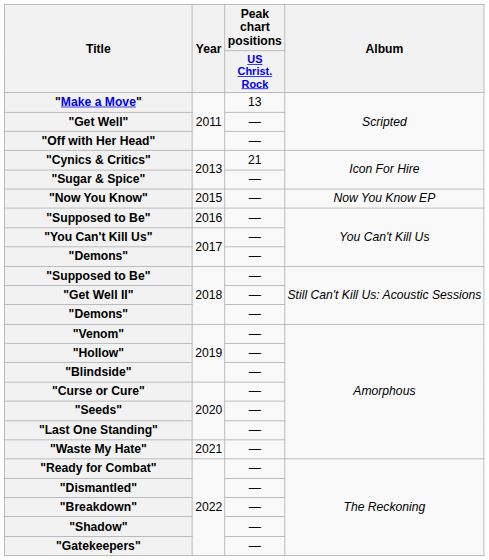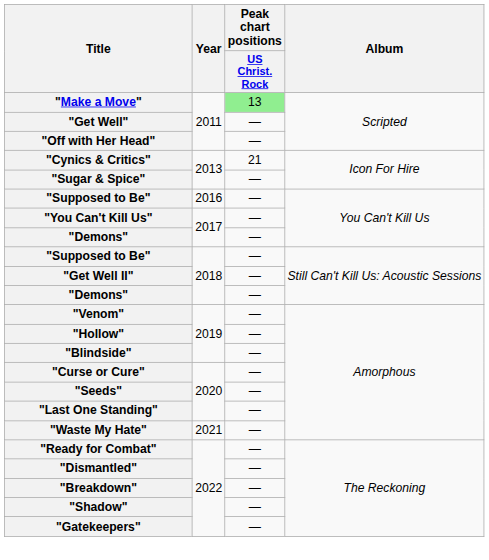 <table class="wikitable plainrowheaders" style="text-align:center;">
 <tr>
 <th scope="col" rowspan="2" style="width:15em;">Title</th>
 <th scope="col" rowspan="2">Year</th>
 <th>Peak chart positions</th>
 <th scope="col" rowspan="2">Album</th>
 </tr>
 <tr>
 <th scope="col" style="width:3em;font-size:90%;"><a href='#'>US<br>Christ.<br>Rock</a><br></th>
 </tr>
 <tr>
 <th scope="row">"<a href='#'>Make a Move</a>"</th>
 <td rowspan="3">2011</td>
-<td>13</td>
+<td style="background: lightgreen;">13</td>
 <td rowspan="3"><em>Scripted</em></td>
 </tr>
 <tr>
 <th scope="row">"Get Well"</th>
 <td>—</td>
 </tr>
 <tr>
 <th scope="row">"Off with Her Head"</th>
 <td>—</td>
 </tr>
 <tr>
 <th scope="row">"Cynics & Critics"</th>
 <td rowspan="2">2013</td>
 <td>21</td>
 <td rowspan="2"><em>Icon For Hire</em></td>
 </tr>
 <tr>
 <th scope="row">"Sugar & Spice"</th>
 <td>—</td>
-</tr>
-<tr>
-<th scope="row">"Now You Know"</th>
-<td>2015</td>
-<td>—</td>
-<td><em>Now You Know EP</em></td>
 </tr>
 <tr>
 <th scope="row">"Supposed to Be"</th>
 <td>2016</td>
 <td>—</td>
 <td rowspan="3"><em>You Can't Kill Us</em></td>
 </tr>
 <tr>
 <th scope="row">"You Can't Kill Us"</th>
 <td rowspan="2">2017</td>
 <td>—</td>
 </tr>
 <tr>
 <th scope="row">"Demons"</th>
 <td>—</td>
 </tr>
 <tr>
 <th scope="row">"Supposed to Be"</th>
 <td rowspan="3">2018</td>
 <td>—</td>
 <td rowspan="3"><em>Still Can't Kill Us: Acoustic Sessions</em></td>
 </tr>
 <tr>
 <th scope="row">"Get Well II"</th>
 <td>—</td>
 </tr>
 <tr>
 <th scope="row">"Demons"</th>
 <td>—</td>
 </tr>
 <tr>
 <th scope="row">"Venom"</th>
 <td rowspan="3">2019</td>
 <td>—</td>
 <td rowspan="7"><em>Amorphous</em></td>
 </tr>
 <tr>
 <th scope="row">"Hollow"</th>
 <td>—</td>
 </tr>
 <tr>
 <th scope="row">"Blindside"</th>
 <td>—</td>
 </tr>
 <tr>
 <th scope="row">"Curse or Cure"</th>
 <td rowspan="3">2020</td>
 <td>—</td>
 </tr>
 <tr>
 <th scope="row">"Seeds"</th>
 <td>—</td>
 </tr>
 <tr>
 <th scope="row">"Last One Standing"</th>
 <td>—</td>
 </tr>
 <tr>
 <th scope="row">"Waste My Hate"</th>
 <td>2021</td>
 <td>—</td>
 </tr>
 <tr>
 <th scope="row">"Ready for Combat"</th>
 <td rowspan="5">2022</td>
 <td>—</td>
 <td rowspan="5"><em>The Reckoning</em></td>
 </tr>
 <tr>
 <th scope="row">"Dismantled"</th>
 <td>—</td>
 </tr>
 <tr>
 <th scope="row">"Breakdown"</th>
 <td>—</td>
 </tr>
 <tr>
 <th scope="row">"Shadow"</th>
 <td>—</td>
 </tr>
 <tr>
 <th scope="row">"Gatekeepers"</th>
 <td>—</td>
 </tr>
 </table>
